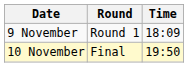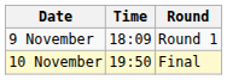 <table class="wikitable">
 <tr>
 <th>Date</th>
+<th>Time</th>
 <th>Round</th>
-<th>Time</th>
 </tr>
 <tr>
 <td>9 November</td>
+<td>18:09</td>
 <td>Round 1</td>
-<td>18:09</td>
 </tr>
 <tr bgcolor="lemonchiffon">
 <td>10 November</td>
+<td>19:50</td>
 <td>Final</td>
-<td>19:50</td>
 </tr>
 </table>
